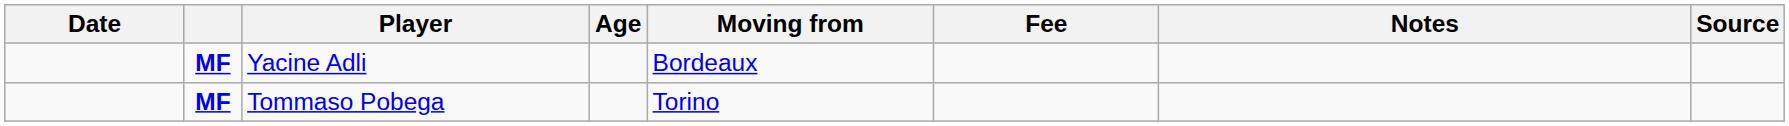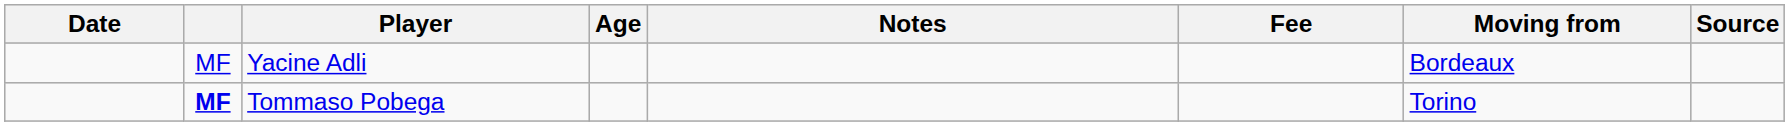 <table class="wikitable sortable">
 <tr>
 <th style="width:110px">Date</th>
 <th style="width:30px"></th>
 <th style="width:220px">Player</th>
 <th style="width:20px">Age</th>
+<th style="width:340px" class="unsortable">Notes</th>
+<th style="width:140px">Fee</th>
 <th style="width:180px">Moving from</th>
-<th style="width:140px">Fee</th>
-<th style="width:340px" class="unsortable">Notes</th>
 <th style="width:35px">Source</th>
 </tr>
 <tr>
 <td></td>
-<td style="text-align:center"><strong><a href='#'>MF</a></strong></td>
+<td style="text-align:center"><a href='#'>MF</a></td>
 <td> <a href='#'>Yacine Adli</a></td>
 <td style="text-align:center"></td>
-<td> <a href='#'>Bordeaux</a></td>
 <td style="text-align:center"></td>
 <td style="text-align:center"></td>
+<td> <a href='#'>Bordeaux</a></td>
 <td></td>
 </tr>
 <tr>
 <td></td>
 <td style="text-align:center"><strong><a href='#'>MF</a></strong></td>
 <td> <a href='#'>Tommaso Pobega</a></td>
 <td style="text-align:center"></td>
-<td> <a href='#'>Torino</a></td>
 <td style="text-align:center"></td>
 <td style="text-align:center"></td>
+<td> <a href='#'>Torino</a></td>
 <td></td>
 </tr>
 </table>
